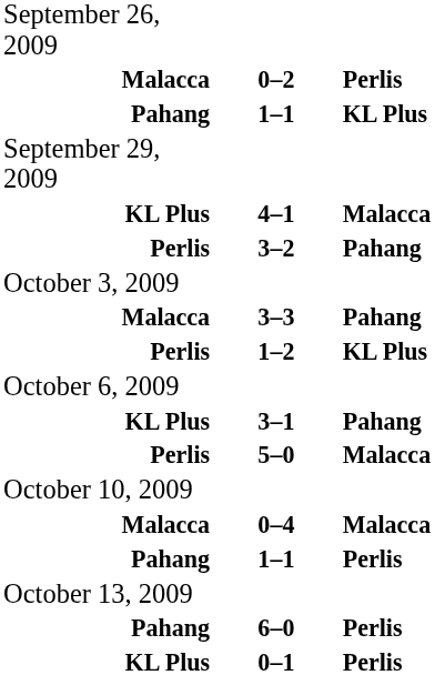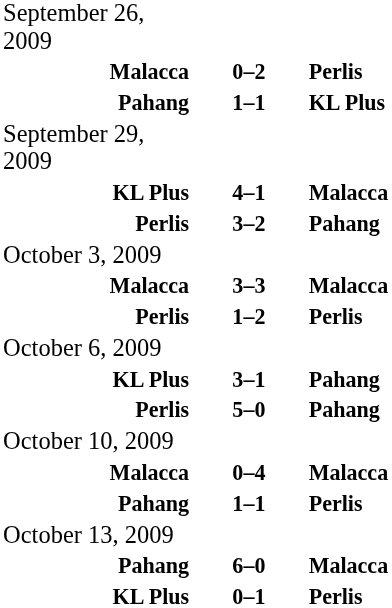 <table width=100% cellspacing=1>
 <tr>
 <th width=20%></th>
 <th width=12%></th>
 <th width=20%></th>
 <th></th>
 </tr>
 <tr>
 <td>September 26, 2009</td>
 </tr>
 <tr style=font-size:90%>
 <td align=right><strong>Malacca</strong></td>
 <td align=center><strong>0–2</strong></td>
 <td><strong>Perlis</strong></td>
 <td></td>
 <td></td>
 </tr>
 <tr style=font-size:90%>
 <td align=right><strong>Pahang</strong></td>
 <td align=center><strong>1–1</strong></td>
 <td><strong>KL Plus</strong></td>
 <td></td>
 <td></td>
 </tr>
 <tr>
 <td>September 29, 2009</td>
 </tr>
 <tr style=font-size:90%>
 <td align=right><strong>KL Plus</strong></td>
 <td align=center><strong>4–1</strong></td>
 <td><strong>Malacca</strong></td>
 <td></td>
 <td></td>
 </tr>
 <tr style=font-size:90%>
 <td align=right><strong>Perlis</strong></td>
 <td align=center><strong>3–2</strong></td>
 <td><strong>Pahang</strong></td>
 <td></td>
 <td></td>
 </tr>
 <tr>
 <td>October 3, 2009</td>
 </tr>
 <tr style=font-size:90%>
 <td align=right><strong>Malacca</strong></td>
 <td align=center><strong>3–3</strong></td>
-<td><strong>Pahang</strong></td>
+<td><strong>Malacca</strong></td>
 <td></td>
 <td></td>
 </tr>
 <tr style=font-size:90%>
 <td align=right><strong>Perlis</strong></td>
 <td align=center><strong>1–2</strong></td>
-<td><strong>KL Plus</strong></td>
+<td><strong>Perlis</strong></td>
 <td></td>
 <td></td>
 </tr>
 <tr>
 <td>October 6, 2009</td>
 </tr>
 <tr style=font-size:90%>
 <td align=right><strong>KL Plus</strong></td>
 <td align=center><strong>3–1</strong></td>
 <td><strong>Pahang</strong></td>
 <td></td>
 <td></td>
 </tr>
 <tr style=font-size:90%>
 <td align=right><strong>Perlis</strong></td>
 <td align=center><strong>5–0</strong></td>
-<td><strong>Malacca</strong></td>
+<td><strong>Pahang</strong></td>
 <td></td>
 <td></td>
 </tr>
 <tr>
 <td>October 10, 2009</td>
 </tr>
 <tr style=font-size:90%>
 <td align=right><strong>Malacca</strong></td>
 <td align=center><strong>0–4</strong></td>
 <td><strong>Malacca</strong></td>
 <td></td>
 <td></td>
 </tr>
 <tr style=font-size:90%>
 <td align=right><strong>Pahang</strong></td>
 <td align=center><strong>1–1</strong></td>
 <td><strong>Perlis</strong></td>
 <td></td>
 <td></td>
 </tr>
 <tr>
 <td>October 13, 2009</td>
 </tr>
 <tr style=font-size:90%>
 <td align=right><strong>Pahang</strong></td>
 <td align=center><strong>6–0</strong></td>
-<td><strong>Perlis</strong></td>
+<td><strong>Malacca</strong></td>
 <td></td>
 <td></td>
 </tr>
 <tr style=font-size:90%>
 <td align=right><strong>KL Plus</strong></td>
 <td align=center><strong>0–1</strong></td>
 <td><strong>Perlis</strong></td>
 <td></td>
 <td></td>
 </tr>
 </table>
